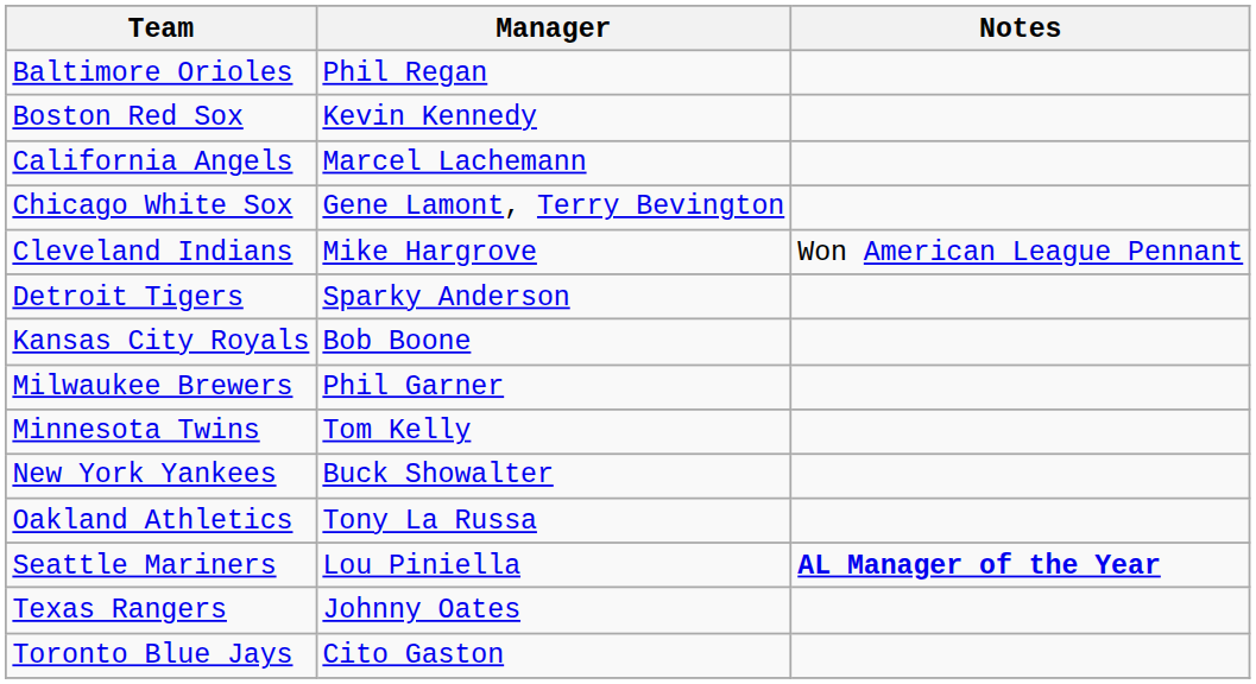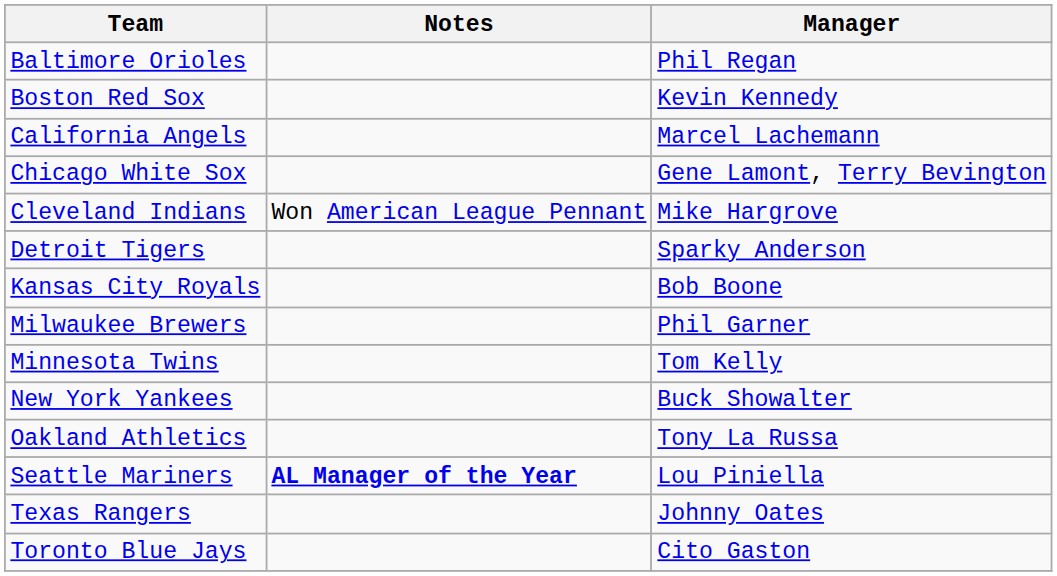 <table class="wikitable">
 <tr>
 <th>Team</th>
+<th>Notes</th>
 <th>Manager</th>
-<th>Notes</th>
 </tr>
 <tr>
 <td><a href='#'>Baltimore Orioles</a></td>
+<td></td>
 <td><a href='#'>Phil Regan</a></td>
-<td></td>
 </tr>
 <tr>
 <td><a href='#'>Boston Red Sox</a></td>
+<td></td>
 <td><a href='#'>Kevin Kennedy</a></td>
-<td></td>
 </tr>
 <tr>
 <td><a href='#'>California Angels</a></td>
+<td></td>
 <td><a href='#'>Marcel Lachemann</a></td>
-<td></td>
 </tr>
 <tr>
 <td><a href='#'>Chicago White Sox</a></td>
+<td></td>
 <td><a href='#'>Gene Lamont</a>, <a href='#'>Terry Bevington</a></td>
-<td></td>
 </tr>
 <tr>
 <td><a href='#'>Cleveland Indians</a></td>
+<td>Won <a href='#'>American League Pennant</a></td>
 <td><a href='#'>Mike Hargrove</a></td>
-<td>Won <a href='#'>American League Pennant</a></td>
 </tr>
 <tr>
 <td><a href='#'>Detroit Tigers</a></td>
+<td></td>
 <td><a href='#'>Sparky Anderson</a></td>
-<td></td>
 </tr>
 <tr>
 <td><a href='#'>Kansas City Royals</a></td>
+<td></td>
 <td><a href='#'>Bob Boone</a></td>
-<td></td>
 </tr>
 <tr>
 <td><a href='#'>Milwaukee Brewers</a></td>
+<td></td>
 <td><a href='#'>Phil Garner</a></td>
-<td></td>
 </tr>
 <tr>
 <td><a href='#'>Minnesota Twins</a></td>
+<td></td>
 <td><a href='#'>Tom Kelly</a></td>
-<td></td>
 </tr>
 <tr>
 <td><a href='#'>New York Yankees</a></td>
+<td></td>
 <td><a href='#'>Buck Showalter</a></td>
-<td></td>
 </tr>
 <tr>
 <td><a href='#'>Oakland Athletics</a></td>
+<td></td>
 <td><a href='#'>Tony La Russa</a></td>
-<td></td>
 </tr>
 <tr>
 <td><a href='#'>Seattle Mariners</a></td>
+<td><strong><a href='#'>AL Manager of the Year</a></strong></td>
 <td><a href='#'>Lou Piniella</a></td>
-<td><strong><a href='#'>AL Manager of the Year</a></strong></td>
 </tr>
 <tr>
 <td><a href='#'>Texas Rangers</a></td>
+<td></td>
 <td><a href='#'>Johnny Oates</a></td>
-<td></td>
 </tr>
 <tr>
 <td><a href='#'>Toronto Blue Jays</a></td>
+<td></td>
 <td><a href='#'>Cito Gaston</a></td>
-<td></td>
 </tr>
 </table>
